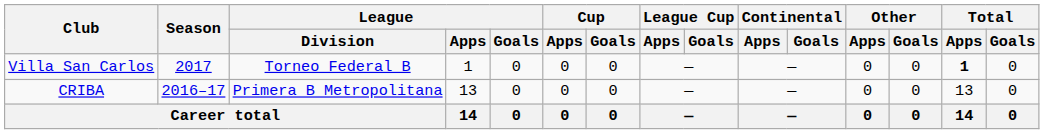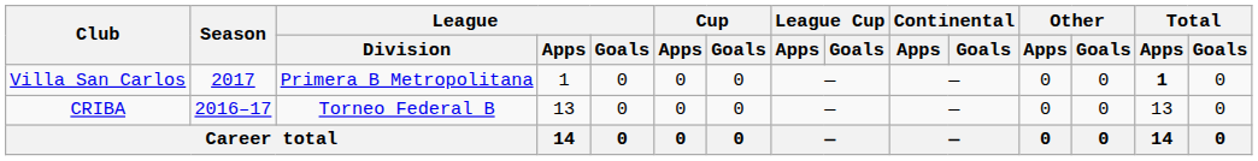 <table class="wikitable" style="text-align:center">
 <tr>
 <th rowspan="2">Club</th>
 <th rowspan="2">Season</th>
 <th colspan="3">League</th>
 <th colspan="2">Cup</th>
 <th colspan="2">League Cup</th>
 <th colspan="2">Continental</th>
 <th colspan="2">Other</th>
 <th colspan="2">Total</th>
 </tr>
 <tr>
 <th>Division</th>
 <th>Apps</th>
 <th>Goals</th>
 <th>Apps</th>
 <th>Goals</th>
 <th>Apps</th>
 <th>Goals</th>
 <th>Apps</th>
 <th>Goals</th>
 <th>Apps</th>
 <th>Goals</th>
 <th>Apps</th>
 <th>Goals</th>
 </tr>
 <tr>
 <td rowspan="1"><a href='#'>Villa San Carlos</a></td>
 <td><a href='#'>2017</a></td>
-<td rowspan="1"><a href='#'>Torneo Federal B</a></td>
+<td rowspan="1"><a href='#'>Primera B Metropolitana</a></td>
 <td>1</td>
 <td>0</td>
 <td>0</td>
 <td>0</td>
 <td colspan="2">—</td>
 <td colspan="2">—</td>
 <td>0</td>
 <td>0</td>
 <td><strong>1</strong></td>
 <td>0</td>
 </tr>
 <tr>
 <td rowspan="1"><a href='#'>CRIBA</a></td>
 <td><a href='#'>2016–17</a></td>
-<td rowspan="1"><a href='#'>Primera B Metropolitana</a></td>
+<td rowspan="1"><a href='#'>Torneo Federal B</a></td>
 <td>13</td>
 <td>0</td>
 <td>0</td>
 <td>0</td>
 <td colspan="2">—</td>
 <td colspan="2">—</td>
 <td>0</td>
 <td>0</td>
 <td>13</td>
 <td>0</td>
 </tr>
 <tr>
 <th colspan="3">Career total</th>
 <th>14</th>
 <th>0</th>
 <th>0</th>
 <th>0</th>
 <th colspan="2">—</th>
 <th colspan="2">—</th>
 <th>0</th>
 <th>0</th>
 <th>14</th>
 <th>0</th>
 </tr>
 </table>
